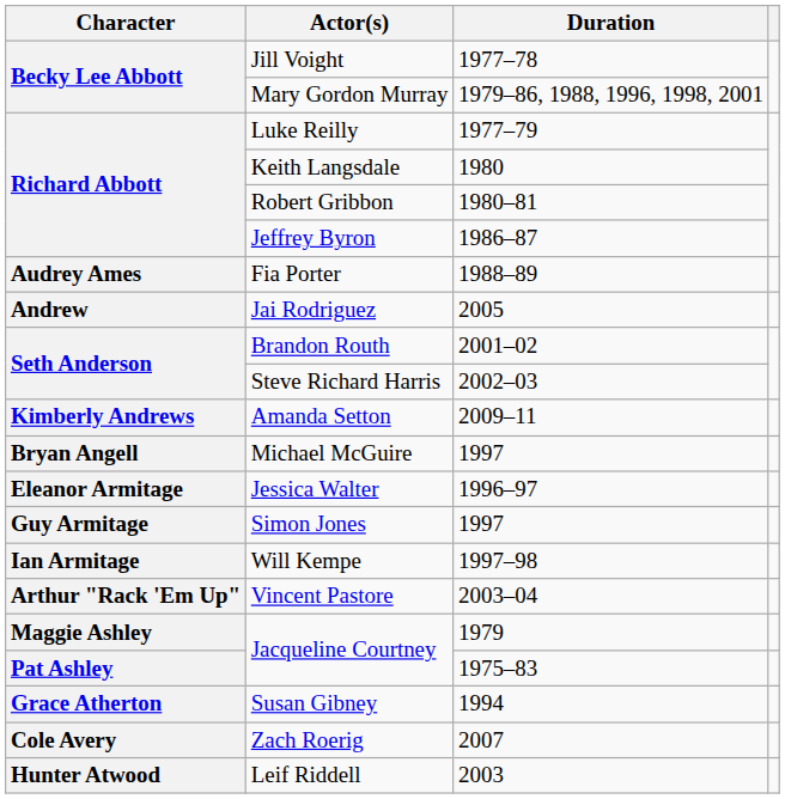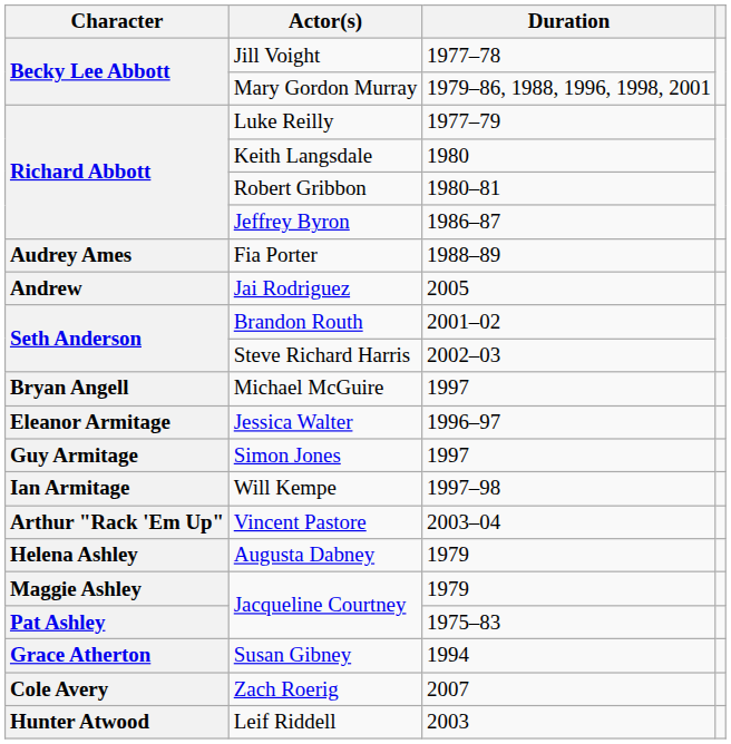 <table class="wikitable unsortable">
 <tr>
 <th scope=col>Character</th>
 <th scope=col>Actor(s)</th>
 <th scope=col>Duration</th>
 <th scope=col></th>
 </tr>
 <tr>
 <th scope=row style=text-align:left rowspan="2"><a href='#'>Becky Lee Abbott</a></th>
 <td>Jill Voight</td>
 <td>1977–78</td>
 <td rowspan="2"></td>
 </tr>
 <tr>
 <td>Mary Gordon Murray</td>
 <td>1979–86, 1988, 1996, 1998, 2001</td>
 </tr>
 <tr>
 <th scope=row style=text-align:left rowspan="4"><a href='#'>Richard Abbott</a></th>
 <td>Luke Reilly</td>
 <td>1977–79</td>
 <td rowspan="4"></td>
 </tr>
 <tr>
 <td>Keith Langsdale</td>
 <td>1980</td>
 </tr>
 <tr>
 <td>Robert Gribbon</td>
 <td>1980–81</td>
 </tr>
 <tr>
 <td><a href='#'>Jeffrey Byron</a></td>
 <td>1986–87</td>
 </tr>
 <tr>
 <th scope=row style=text-align:left>Audrey Ames</th>
 <td>Fia Porter</td>
 <td>1988–89</td>
 <td></td>
 </tr>
 <tr>
 <th scope=row style=text-align:left>Andrew</th>
 <td><a href='#'>Jai Rodriguez</a></td>
 <td>2005</td>
 <td></td>
 </tr>
 <tr>
 <th scope=row style=text-align:left rowspan="2"><a href='#'>Seth Anderson</a></th>
 <td><a href='#'>Brandon Routh</a></td>
 <td>2001–02</td>
 <td rowspan="2"></td>
 </tr>
 <tr>
 <td>Steve Richard Harris</td>
 <td>2002–03</td>
 </tr>
 <tr>
-<th scope=row style=text-align:left><a href='#'>Kimberly Andrews</a></th>
-<td><a href='#'>Amanda Setton</a></td>
-<td>2009–11</td>
-<td></td>
-</tr>
-<tr>
 <th scope=row style=text-align:left>Bryan Angell</th>
 <td>Michael McGuire</td>
 <td>1997</td>
 <td></td>
 </tr>
 <tr>
 <th scope=row style=text-align:left>Eleanor Armitage</th>
 <td><a href='#'>Jessica Walter</a></td>
 <td>1996–97</td>
 <td></td>
 </tr>
 <tr>
 <th scope=row style=text-align:left>Guy Armitage</th>
 <td><a href='#'>Simon Jones</a></td>
 <td>1997</td>
 <td></td>
 </tr>
 <tr>
 <th scope=row style=text-align:left>Ian Armitage</th>
 <td>Will Kempe</td>
 <td>1997–98</td>
 <td></td>
 </tr>
 <tr>
 <th scope=row style=text-align:left>Arthur "Rack 'Em Up"</th>
 <td><a href='#'>Vincent Pastore</a></td>
 <td>2003–04</td>
+<td></td>
+</tr>
+<tr>
+<th scope=row style=text-align:left>Helena Ashley</th>
+<td><a href='#'>Augusta Dabney</a></td>
+<td>1979</td>
 <td></td>
 </tr>
 <tr>
 <th scope=row style=text-align:left>Maggie Ashley</th>
 <td rowspan="2"><a href='#'>Jacqueline Courtney</a></td>
 <td>1979</td>
 <td></td>
 </tr>
 <tr>
 <th scope=row style=text-align:left><a href='#'>Pat Ashley</a></th>
 <td>1975–83</td>
 <td></td>
 </tr>
 <tr>
 <th scope=row style=text-align:left><a href='#'>Grace Atherton</a></th>
 <td><a href='#'>Susan Gibney</a></td>
 <td>1994</td>
 <td></td>
 </tr>
 <tr>
 <th scope=row style=text-align:left>Cole Avery</th>
 <td><a href='#'>Zach Roerig</a></td>
 <td>2007</td>
 <td></td>
 </tr>
 <tr>
 <th scope=row style=text-align:left>Hunter Atwood</th>
 <td>Leif Riddell</td>
 <td>2003</td>
 <td></td>
 </tr>
 </table>
